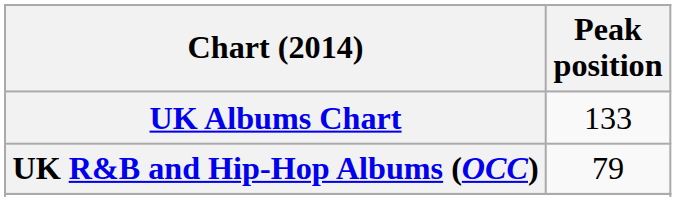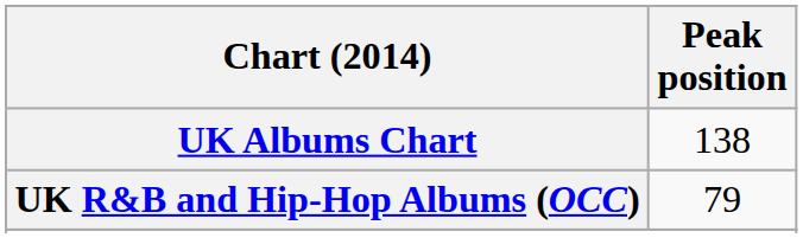 <table class="wikitable sortable plainrowheaders" style="text-align:center">
 <tr>
 <th scope="col">Chart (2014)</th>
 <th scope="col">Peak<br>position</th>
 </tr>
 <tr>
 <th scope="row"><a href='#'>UK Albums Chart</a></th>
-<td style="text-align:center;">133</td>
+<td style="text-align:center;">138</td>
 </tr>
 <tr>
 <th scope="row">UK <a href='#'>R&B and Hip-Hop Albums</a> (<em><a href='#'>OCC</a></em>)</th>
 <td>79</td>
 </tr>
 <tr>
 </tr>
 <tr>
 </tr>
 </table>
